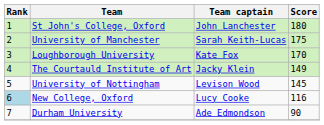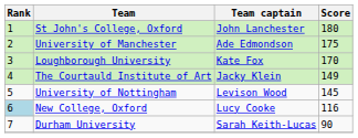 <table class="wikitable">
 <tr>
 <th>Rank</th>
 <th>Team</th>
 <th>Team captain</th>
 <th>Score</th>
 </tr>
 <tr bgcolor="#D0F0C0">
 <td>1</td>
 <td><a href='#'>St John's College, Oxford</a></td>
 <td><a href='#'>John Lanchester</a></td>
 <td>180</td>
 </tr>
 <tr bgcolor="#D0F0C0">
 <td>2</td>
 <td><a href='#'>University of Manchester</a></td>
-<td><a href='#'>Sarah Keith-Lucas</a></td>
+<td><a href='#'>Ade Edmondson</a></td>
 <td>175</td>
 </tr>
 <tr bgcolor="#D0F0C0">
 <td>3</td>
 <td><a href='#'>Loughborough University</a></td>
 <td><a href='#'>Kate Fox</a></td>
 <td>170</td>
 </tr>
 <tr bgcolor="#D0F0C0">
 <td>4</td>
 <td><a href='#'>The Courtauld Institute of Art</a></td>
 <td><a href='#'>Jacky Klein</a></td>
 <td>149</td>
 </tr>
 <tr>
 <td>5</td>
 <td><a href='#'>University of Nottingham</a></td>
 <td><a href='#'>Levison Wood</a></td>
 <td>145</td>
 </tr>
 <tr>
 <td style="background: lightblue;">6</td>
 <td><a href='#'>New College, Oxford</a></td>
 <td><a href='#'>Lucy Cooke</a></td>
 <td>116</td>
 </tr>
 <tr>
 <td>7</td>
 <td><a href='#'>Durham University</a></td>
-<td><a href='#'>Ade Edmondson</a></td>
+<td><a href='#'>Sarah Keith-Lucas</a></td>
 <td>90</td>
 </tr>
 <tr>
 </tr>
 </table>
